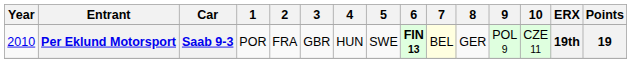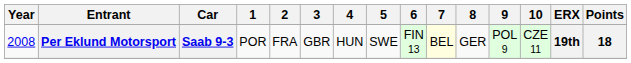 <table class="wikitable" border="1" style="text-align:center; font-size:90%;">
 <tr valign="top">
 <th>Year</th>
 <th>Entrant</th>
 <th>Car</th>
 <th>1</th>
 <th>2</th>
 <th>3</th>
 <th>4</th>
 <th>5</th>
 <th>6</th>
 <th>7</th>
 <th>8</th>
 <th>9</th>
 <th>10</th>
 <th>ERX</th>
 <th>Points</th>
 </tr>
 <tr>
 </tr>
 <tr>
-<td><a href='#'>2010</a></td>
+<td><a href='#'>2008</a></td>
 <th><a href='#'>Per Eklund Motorsport</a></th>
 <th><a href='#'>Saab 9-3</a></th>
 <td>POR<br><small></small></td>
 <td>FRA<br><small></small></td>
 <td>GBR<br><small></small></td>
 <td>HUN<br><small></small></td>
 <td>SWE<br><small></small></td>
-<td style="background:#DFFFDF;"><strong>FIN<br><small>13</small></strong></td>
+<td style="background:#DFFFDF;">FIN<br><small>13</small></td>
 <td style="background: lightyellow;">BEL<br><small></small></td>
 <td>GER<br><small></small></td>
 <td style="background:#DFFFDF;">POL<br><small>9</small></td>
 <td style="background:#DFFFDF;">CZE<br><small>11</small></td>
 <th>19th</th>
-<th>19</th>
+<th>18</th>
 </tr>
 <tr>
 </tr>
 </table>
